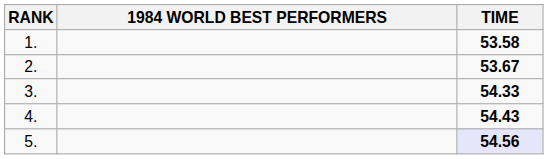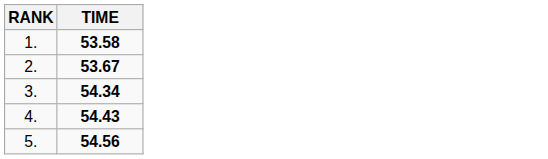 <table class="wikitable" style="border-collapse: collapse; font-size: 90%;">
 <tr>
 <th>RANK</th>
-<th align="center" style="width: 25em">1984 WORLD BEST PERFORMERS</th>
 <th align="center" style="width: 5em">TIME</th>
 </tr>
 <tr>
 <td align="center">1.</td>
-<td></td>
 <td align="center"><strong>53.58</strong></td>
 </tr>
 <tr>
 <td align="center">2.</td>
-<td></td>
 <td align="center"><strong>53.67</strong></td>
 </tr>
 <tr>
 <td align="center">3.</td>
-<td></td>
-<td align="center"><strong>54.33</strong></td>
+<td align="center"><strong>54.34</strong></td>
 </tr>
 <tr>
 <td align="center">4.</td>
-<td></td>
 <td align="center"><strong>54.43</strong></td>
 </tr>
 <tr>
 <td align="center">5.</td>
-<td></td>
-<td align="center" style="background: lavender;"><strong>54.56</strong></td>
+<td align="center"><strong>54.56</strong></td>
 </tr>
 </table>
